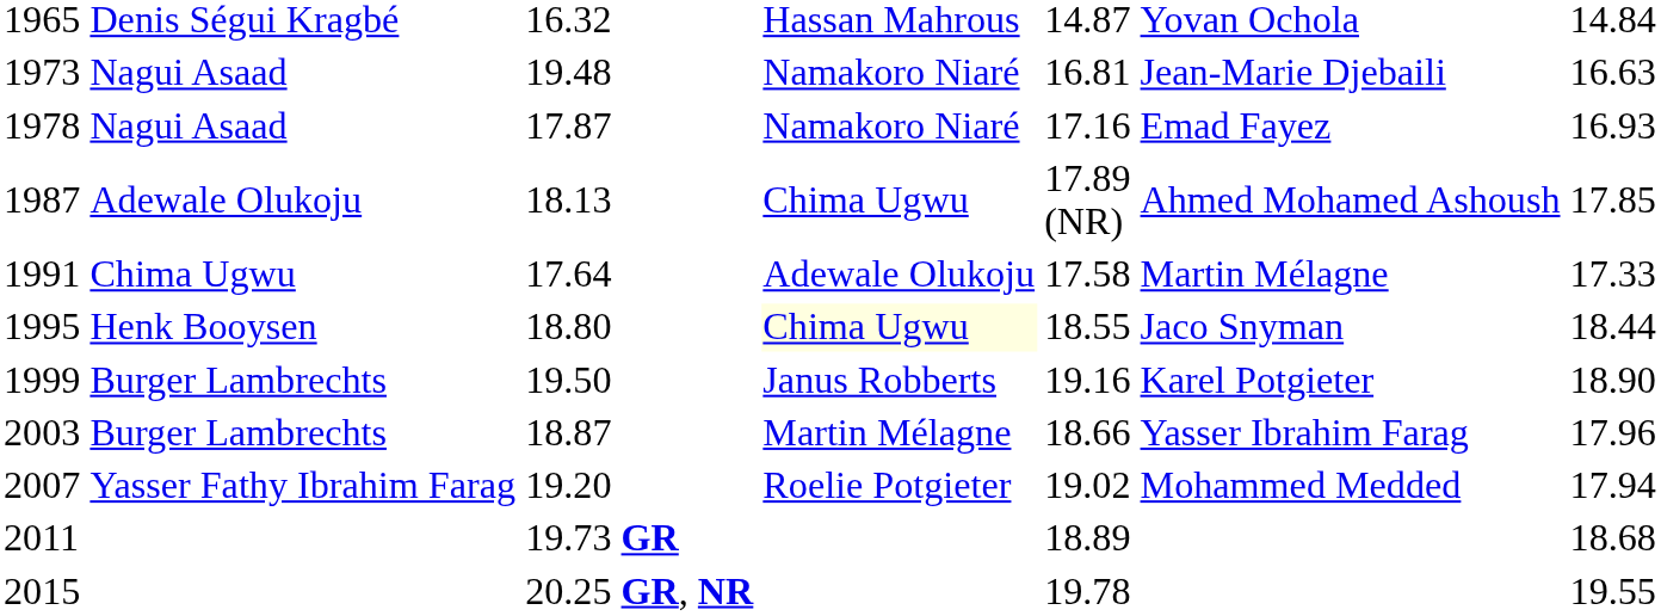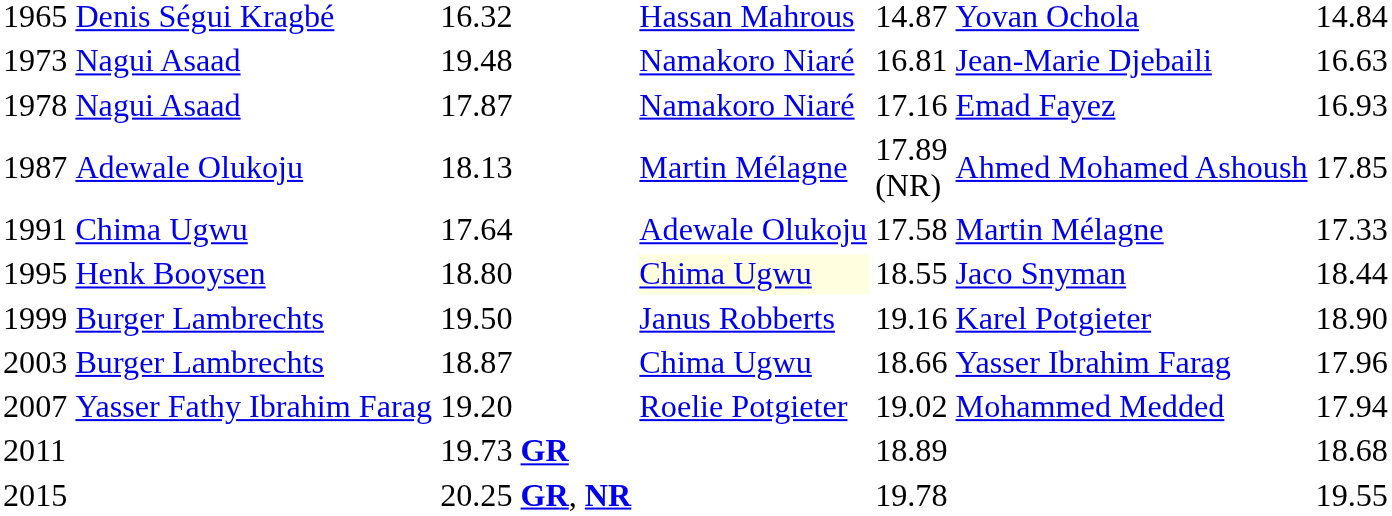 <table>
 <tr>
 <td>1965</td>
 <td><a href='#'>Denis Ségui Kragbé</a><br> </td>
 <td>16.32</td>
 <td><a href='#'>Hassan Mahrous</a><br> </td>
 <td>14.87</td>
 <td><a href='#'>Yovan Ochola</a><br> </td>
 <td>14.84</td>
 </tr>
 <tr>
 <td>1973</td>
 <td><a href='#'>Nagui Asaad</a><br> </td>
 <td>19.48</td>
 <td><a href='#'>Namakoro Niaré</a><br> </td>
 <td>16.81</td>
 <td><a href='#'>Jean-Marie Djebaili</a><br> </td>
 <td>16.63</td>
 </tr>
 <tr>
 <td>1978</td>
 <td><a href='#'>Nagui Asaad</a><br> </td>
 <td>17.87</td>
 <td><a href='#'>Namakoro Niaré</a><br> </td>
 <td>17.16</td>
 <td><a href='#'>Emad Fayez</a><br> </td>
 <td>16.93</td>
 </tr>
 <tr>
 <td>1987</td>
 <td><a href='#'>Adewale Olukoju</a><br> </td>
 <td>18.13</td>
-<td><a href='#'>Chima Ugwu</a> <br> </td>
+<td><a href='#'>Martin Mélagne</a><br> </td>
 <td>17.89<br>(NR)</td>
 <td><a href='#'>Ahmed Mohamed Ashoush</a><br> </td>
 <td>17.85</td>
 </tr>
 <tr>
 <td>1991</td>
 <td><a href='#'>Chima Ugwu</a><br> </td>
 <td>17.64</td>
 <td><a href='#'>Adewale Olukoju</a><br> </td>
 <td>17.58</td>
 <td><a href='#'>Martin Mélagne</a><br> </td>
 <td>17.33</td>
 </tr>
 <tr>
 <td>1995</td>
 <td><a href='#'>Henk Booysen</a><br> </td>
 <td>18.80</td>
 <td style="background: lightyellow;"><a href='#'>Chima Ugwu</a><br> </td>
 <td>18.55</td>
 <td><a href='#'>Jaco Snyman</a><br> </td>
 <td>18.44</td>
 </tr>
 <tr>
 <td>1999</td>
 <td><a href='#'>Burger Lambrechts</a><br> </td>
 <td>19.50</td>
 <td><a href='#'>Janus Robberts</a><br> </td>
 <td>19.16</td>
 <td><a href='#'>Karel Potgieter</a><br> </td>
 <td>18.90</td>
 </tr>
 <tr>
 <td>2003<br></td>
 <td><a href='#'>Burger Lambrechts</a> <br> </td>
 <td>18.87</td>
-<td><a href='#'>Martin Mélagne</a><br> </td>
+<td><a href='#'>Chima Ugwu</a> <br> </td>
 <td>18.66</td>
 <td><a href='#'>Yasser Ibrahim Farag</a> <br> </td>
 <td>17.96</td>
 </tr>
 <tr>
 <td>2007<br></td>
 <td><a href='#'>Yasser Fathy Ibrahim Farag</a> <br> </td>
 <td>19.20</td>
 <td><a href='#'>Roelie Potgieter</a> <br> </td>
 <td>19.02</td>
 <td><a href='#'>Mohammed Medded</a> <br> </td>
 <td>17.94</td>
 </tr>
 <tr>
 <td>2011<br></td>
 <td></td>
 <td>19.73 <strong><a href='#'>GR</a></strong></td>
 <td></td>
 <td>18.89</td>
 <td></td>
 <td>18.68</td>
 </tr>
 <tr>
 <td>2015</td>
 <td></td>
 <td>20.25 <strong><a href='#'>GR</a></strong>, <strong><a href='#'>NR</a></strong></td>
 <td></td>
 <td>19.78</td>
 <td></td>
 <td>19.55</td>
 </tr>
 </table>
